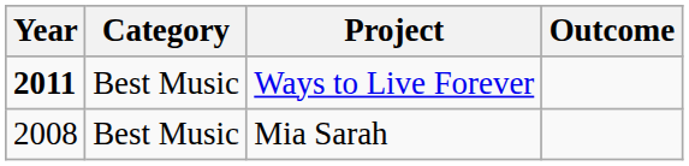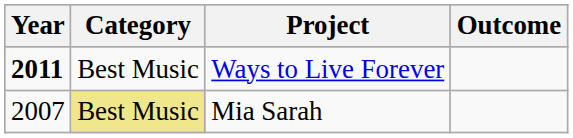 <table class=wikitable>
 <tr>
 <th>Year</th>
 <th>Category</th>
 <th>Project</th>
 <th>Outcome</th>
 </tr>
 <tr>
 <td><strong>2011</strong></td>
 <td>Best Music</td>
 <td><a href='#'>Ways to Live Forever</a></td>
 <td></td>
 </tr>
 <tr>
-<td>2008</td>
-<td>Best Music</td>
+<td>2007</td>
+<td style="background: khaki;">Best Music</td>
 <td>Mia Sarah</td>
 <td></td>
 </tr>
 </table>
